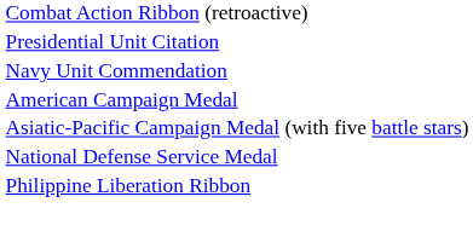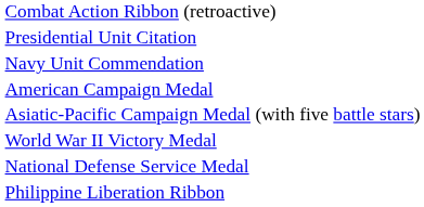 <table>
 <tr>
 <td></td>
 <td><a href='#'>Combat Action Ribbon</a> (retroactive)</td>
 </tr>
 <tr>
 <td></td>
 <td><a href='#'>Presidential Unit Citation</a></td>
 </tr>
 <tr>
 <td></td>
 <td><a href='#'>Navy Unit Commendation</a></td>
 </tr>
 <tr>
 <td></td>
 <td><a href='#'>American Campaign Medal</a></td>
 </tr>
 <tr>
 <td></td>
 <td><a href='#'>Asiatic-Pacific Campaign Medal</a> (with five <a href='#'>battle stars</a>)</td>
 </tr>
 <tr>
 <td></td>
+<td><a href='#'>World War II Victory Medal</a></td>
+</tr>
+<tr>
+<td></td>
 <td><a href='#'>National Defense Service Medal</a></td>
 </tr>
 <tr>
 <td></td>
 <td><a href='#'>Philippine Liberation Ribbon</a></td>
 </tr>
 </table>
